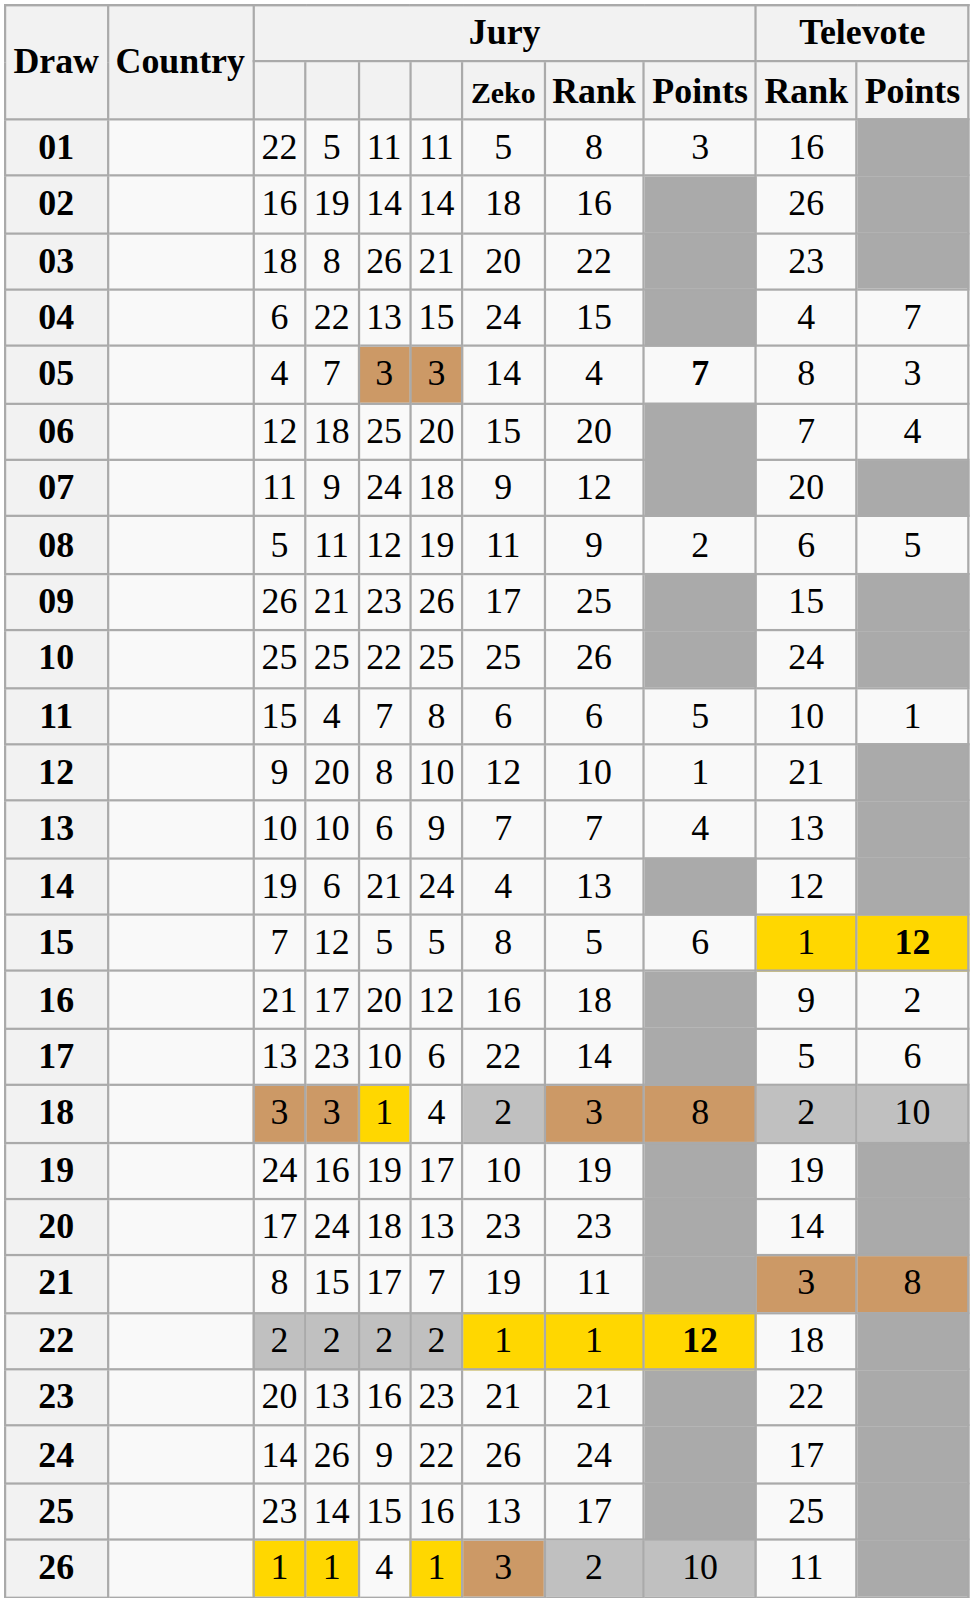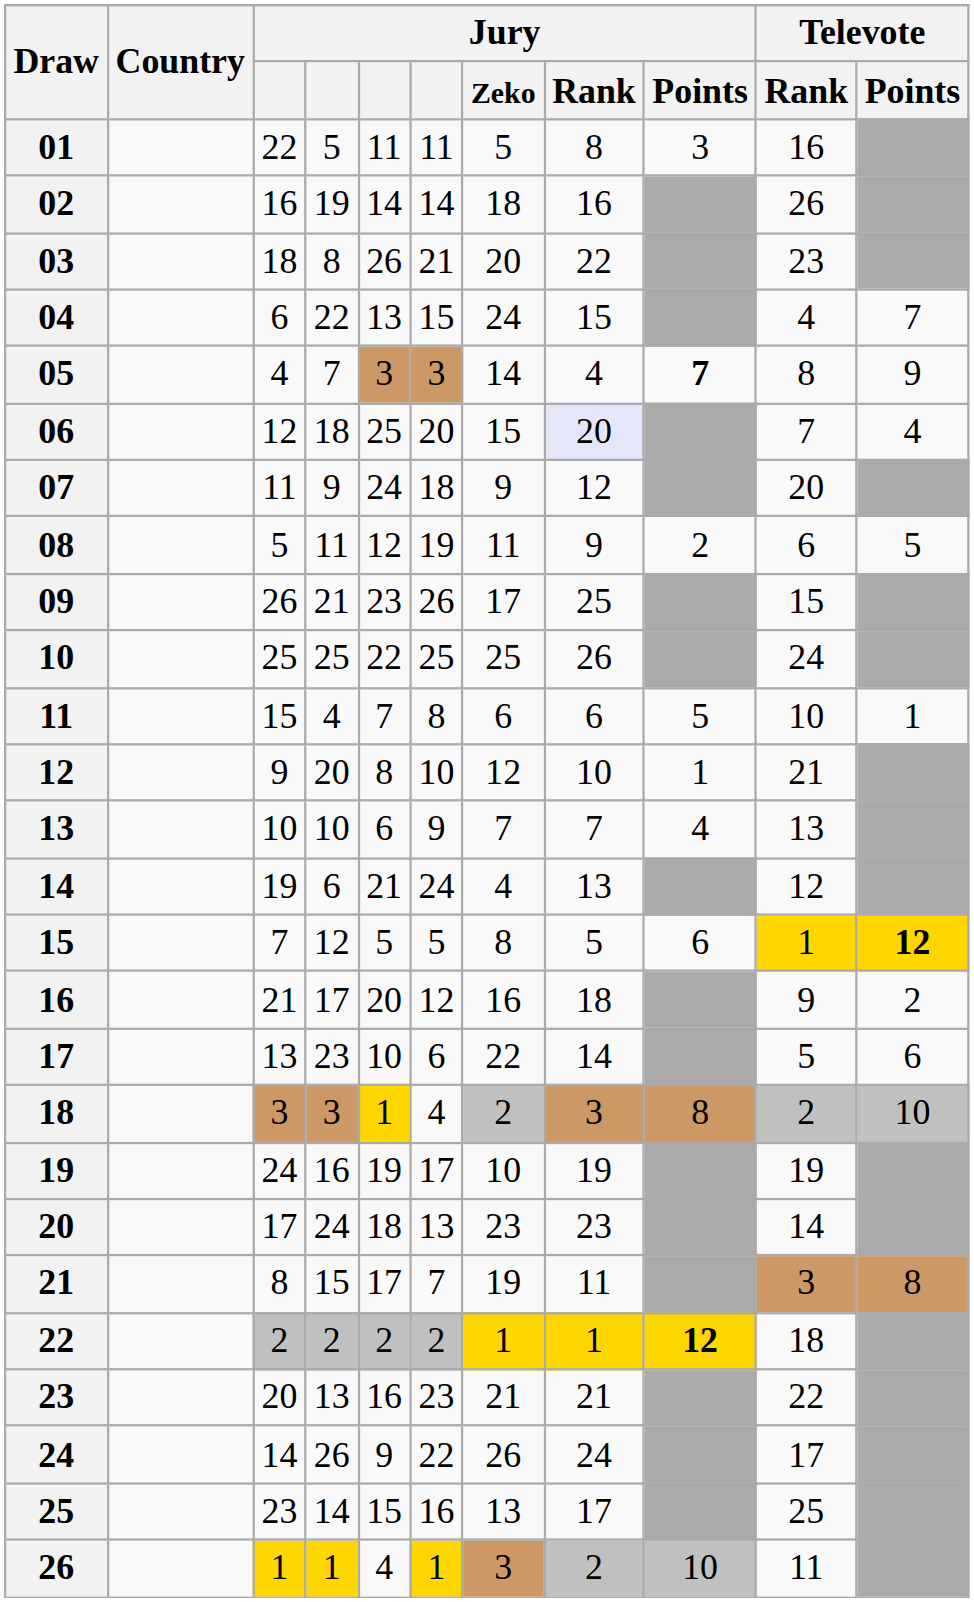 <table class="sortable wikitable collapsible plainrowheaders" style="text-align:center;">
 <tr>
 </tr>
 <tr>
 <th scope="col" rowspan="2">Draw</th>
 <th scope="col" rowspan="2">Country</th>
 <th scope="col" colspan="7">Jury</th>
 <th scope="col" colspan="2">Televote</th>
 </tr>
 <tr>
 <th scope="col"><small></small></th>
 <th scope="col"><small></small></th>
 <th scope="col"><small></small></th>
 <th scope="col"><small></small></th>
 <th scope="col"><small>Zeko</small></th>
 <th scope="col">Rank</th>
 <th scope="col">Points</th>
 <th scope="col">Rank</th>
 <th scope="col">Points</th>
 </tr>
 <tr>
 <th scope="row" style="text-align:center;">01</th>
 <td style="text-align:left;"></td>
 <td>22</td>
 <td>5</td>
 <td>11</td>
 <td>11</td>
 <td>5</td>
 <td>8</td>
 <td>3</td>
 <td>16</td>
 <td style="background:#AAAAAA;"></td>
 </tr>
 <tr>
 <th scope="row" style="text-align:center;">02</th>
 <td style="text-align:left;"></td>
 <td>16</td>
 <td>19</td>
 <td>14</td>
 <td>14</td>
 <td>18</td>
 <td>16</td>
 <td style="background:#AAAAAA;"></td>
 <td>26</td>
 <td style="background:#AAAAAA;"></td>
 </tr>
 <tr>
 <th scope="row" style="text-align:center;">03</th>
 <td style="text-align:left;"></td>
 <td>18</td>
 <td>8</td>
 <td>26</td>
 <td>21</td>
 <td>20</td>
 <td>22</td>
 <td style="background:#AAAAAA;"></td>
 <td>23</td>
 <td style="background:#AAAAAA;"></td>
 </tr>
 <tr>
 <th scope="row" style="text-align:center;">04</th>
 <td style="text-align:left;"></td>
 <td>6</td>
 <td>22</td>
 <td>13</td>
 <td>15</td>
 <td>24</td>
 <td>15</td>
 <td style="background:#AAAAAA;"></td>
 <td>4</td>
 <td>7</td>
 </tr>
 <tr>
 <th scope="row" style="text-align:center;">05</th>
 <td style="text-align:left;"></td>
 <td>4</td>
 <td>7</td>
 <td style="background:#CC9966;">3</td>
 <td style="background:#CC9966;">3</td>
 <td>14</td>
 <td>4</td>
 <td><strong>7</strong></td>
 <td>8</td>
-<td>3</td>
+<td>9</td>
 </tr>
 <tr>
 <th scope="row" style="text-align:center;">06</th>
 <td style="text-align:left;"></td>
 <td>12</td>
 <td>18</td>
 <td>25</td>
 <td>20</td>
 <td>15</td>
-<td>20</td>
+<td style="background: lavender;">20</td>
 <td style="background:#AAAAAA;"></td>
 <td>7</td>
 <td>4</td>
 </tr>
 <tr>
 <th scope="row" style="text-align:center;">07</th>
 <td style="text-align:left;"></td>
 <td>11</td>
 <td>9</td>
 <td>24</td>
 <td>18</td>
 <td>9</td>
 <td>12</td>
 <td style="background:#AAAAAA;"></td>
 <td>20</td>
 <td style="background:#AAAAAA;"></td>
 </tr>
 <tr>
 <th scope="row" style="text-align:center;">08</th>
 <td style="text-align:left;"></td>
 <td>5</td>
 <td>11</td>
 <td>12</td>
 <td>19</td>
 <td>11</td>
 <td>9</td>
 <td>2</td>
 <td>6</td>
 <td>5</td>
 </tr>
 <tr>
 <th scope="row" style="text-align:center;">09</th>
 <td style="text-align:left;"></td>
 <td>26</td>
 <td>21</td>
 <td>23</td>
 <td>26</td>
 <td>17</td>
 <td>25</td>
 <td style="background:#AAAAAA;"></td>
 <td>15</td>
 <td style="background:#AAAAAA;"></td>
 </tr>
 <tr>
 <th scope="row" style="text-align:center;">10</th>
 <td style="text-align:left;"></td>
 <td>25</td>
 <td>25</td>
 <td>22</td>
 <td>25</td>
 <td>25</td>
 <td>26</td>
 <td style="background:#AAAAAA;"></td>
 <td>24</td>
 <td style="background:#AAAAAA;"></td>
 </tr>
 <tr>
 <th scope="row" style="text-align:center;">11</th>
 <td style="text-align:left;"></td>
 <td>15</td>
 <td>4</td>
 <td>7</td>
 <td>8</td>
 <td>6</td>
 <td>6</td>
 <td>5</td>
 <td>10</td>
 <td>1</td>
 </tr>
 <tr>
 <th scope="row" style="text-align:center;">12</th>
 <td style="text-align:left;"></td>
 <td>9</td>
 <td>20</td>
 <td>8</td>
 <td>10</td>
 <td>12</td>
 <td>10</td>
 <td>1</td>
 <td>21</td>
 <td style="background:#AAAAAA;"></td>
 </tr>
 <tr>
 <th scope="row" style="text-align:center;">13</th>
 <td style="text-align:left;"></td>
 <td>10</td>
 <td>10</td>
 <td>6</td>
 <td>9</td>
 <td>7</td>
 <td>7</td>
 <td>4</td>
 <td>13</td>
 <td style="background:#AAAAAA;"></td>
 </tr>
 <tr>
 <th scope="row" style="text-align:center;">14</th>
 <td style="text-align:left;"></td>
 <td>19</td>
 <td>6</td>
 <td>21</td>
 <td>24</td>
 <td>4</td>
 <td>13</td>
 <td style="background:#AAAAAA;"></td>
 <td>12</td>
 <td style="background:#AAAAAA;"></td>
 </tr>
 <tr>
 <th scope="row" style="text-align:center;">15</th>
 <td style="text-align:left;"></td>
 <td>7</td>
 <td>12</td>
 <td>5</td>
 <td>5</td>
 <td>8</td>
 <td>5</td>
 <td>6</td>
 <td style="background:gold;">1</td>
 <td style="background:gold;"><strong>12</strong></td>
 </tr>
 <tr>
 <th scope="row" style="text-align:center;">16</th>
 <td style="text-align:left;"></td>
 <td>21</td>
 <td>17</td>
 <td>20</td>
 <td>12</td>
 <td>16</td>
 <td>18</td>
 <td style="background:#AAAAAA;"></td>
 <td>9</td>
 <td>2</td>
 </tr>
 <tr>
 <th scope="row" style="text-align:center;">17</th>
 <td style="text-align:left;"></td>
 <td>13</td>
 <td>23</td>
 <td>10</td>
 <td>6</td>
 <td>22</td>
 <td>14</td>
 <td style="background:#AAAAAA;"></td>
 <td>5</td>
 <td>6</td>
 </tr>
 <tr>
 <th scope="row" style="text-align:center;">18</th>
 <td style="text-align:left;"></td>
 <td style="background:#CC9966;">3</td>
 <td style="background:#CC9966;">3</td>
 <td style="background:gold;">1</td>
 <td>4</td>
 <td style="background:silver;">2</td>
 <td style="background:#CC9966;">3</td>
 <td style="background:#CC9966;">8</td>
 <td style="background:silver;">2</td>
 <td style="background:silver;">10</td>
 </tr>
 <tr>
 <th scope="row" style="text-align:center;">19</th>
 <td style="text-align:left;"></td>
 <td>24</td>
 <td>16</td>
 <td>19</td>
 <td>17</td>
 <td>10</td>
 <td>19</td>
 <td style="background:#AAAAAA;"></td>
 <td>19</td>
 <td style="background:#AAAAAA;"></td>
 </tr>
 <tr>
 <th scope="row" style="text-align:center;">20</th>
 <td style="text-align:left;"></td>
 <td>17</td>
 <td>24</td>
 <td>18</td>
 <td>13</td>
 <td>23</td>
 <td>23</td>
 <td style="background:#AAAAAA;"></td>
 <td>14</td>
 <td style="background:#AAAAAA;"></td>
 </tr>
 <tr>
 <th scope="row" style="text-align:center;">21</th>
 <td style="text-align:left;"></td>
 <td>8</td>
 <td>15</td>
 <td>17</td>
 <td>7</td>
 <td>19</td>
 <td>11</td>
 <td style="background:#AAAAAA;"></td>
 <td style="background:#CC9966;">3</td>
 <td style="background:#CC9966;">8</td>
 </tr>
 <tr>
 <th scope="row" style="text-align:center;">22</th>
 <td style="text-align:left;"></td>
 <td style="background:silver;">2</td>
 <td style="background:silver;">2</td>
 <td style="background:silver;">2</td>
 <td style="background:silver;">2</td>
 <td style="background:gold;">1</td>
 <td style="background:gold;">1</td>
 <td style="background:gold;"><strong>12</strong></td>
 <td>18</td>
 <td style="background:#AAAAAA;"></td>
 </tr>
 <tr>
 <th scope="row" style="text-align:center;">23</th>
 <td style="text-align:left;"></td>
 <td>20</td>
 <td>13</td>
 <td>16</td>
 <td>23</td>
 <td>21</td>
 <td>21</td>
 <td style="background:#AAAAAA;"></td>
 <td>22</td>
 <td style="background:#AAAAAA;"></td>
 </tr>
 <tr>
 <th scope="row" style="text-align:center;">24</th>
 <td style="text-align:left;"></td>
 <td>14</td>
 <td>26</td>
 <td>9</td>
 <td>22</td>
 <td>26</td>
 <td>24</td>
 <td style="background:#AAAAAA;"></td>
 <td>17</td>
 <td style="background:#AAAAAA;"></td>
 </tr>
 <tr>
 <th scope="row" style="text-align:center;">25</th>
 <td style="text-align:left;"></td>
 <td>23</td>
 <td>14</td>
 <td>15</td>
 <td>16</td>
 <td>13</td>
 <td>17</td>
 <td style="background:#AAAAAA;"></td>
 <td>25</td>
 <td style="background:#AAAAAA;"></td>
 </tr>
 <tr>
 <th scope="row" style="text-align:center;">26</th>
 <td style="text-align:left;"></td>
 <td style="background:gold;">1</td>
 <td style="background:gold;">1</td>
 <td>4</td>
 <td style="background:gold;">1</td>
 <td style="background:#CC9966;">3</td>
 <td style="background:silver;">2</td>
 <td style="background:silver;">10</td>
 <td>11</td>
 <td style="background:#AAAAAA;"></td>
 </tr>
 </table>
